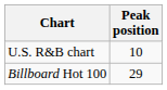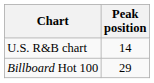 <table class="wikitable sortable">
 <tr>
 <th align="left">Chart</th>
 <th align="center">Peak<br>position</th>
 </tr>
 <tr>
 <td align="left">U.S. R&B chart</td>
-<td align="center">10</td>
+<td align="center">14</td>
 </tr>
 <tr>
 <td align="left"><em>Billboard</em> Hot 100</td>
 <td align="center">29</td>
 </tr>
 </table>
